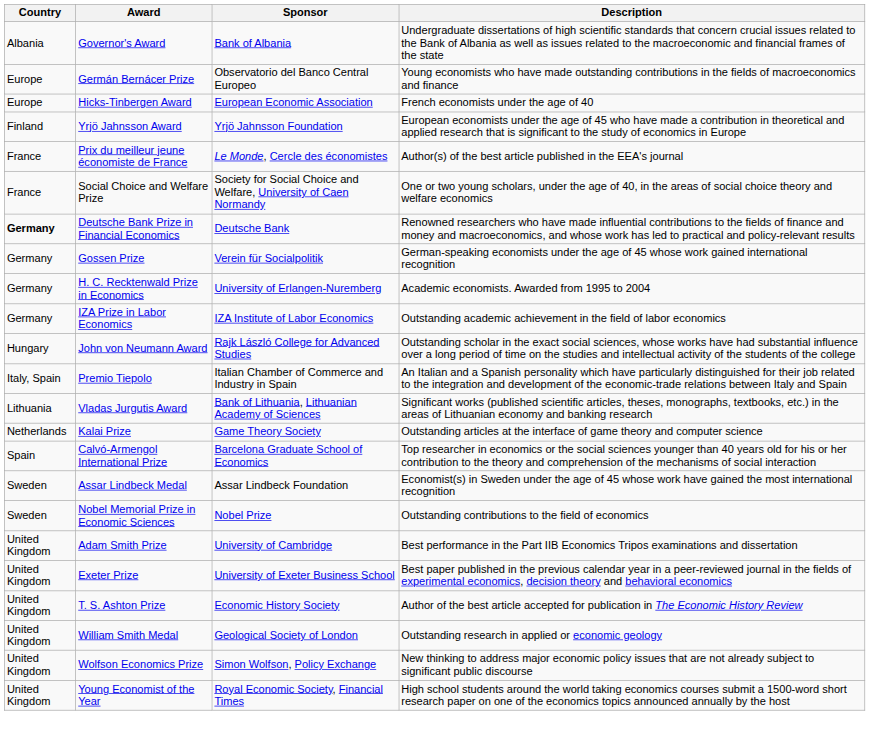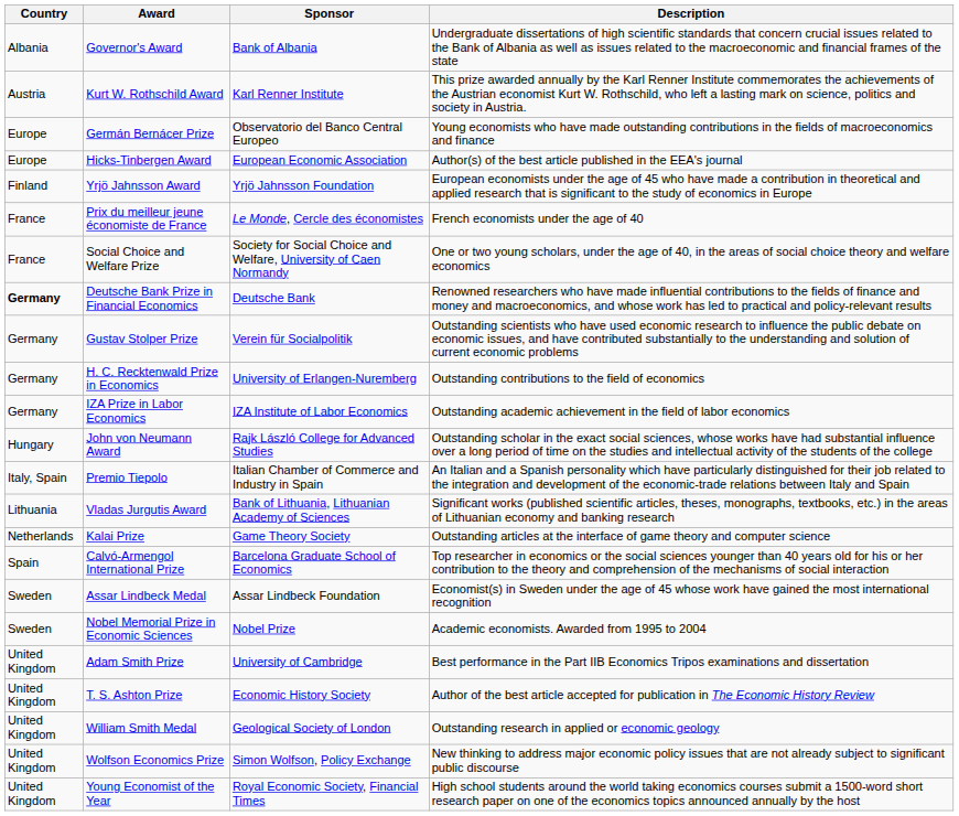 <table class="wikitable sortable">
 <tr>
 <th style="width:6em;">Country</th>
 <th>Award</th>
 <th>Sponsor</th>
 <th>Description</th>
 </tr>
 <tr>
 <td>Albania</td>
 <td><a href='#'>Governor's Award</a></td>
 <td><a href='#'>Bank of Albania</a></td>
 <td>Undergraduate dissertations of high scientific standards that concern crucial issues related to the Bank of Albania as well as issues related to the macroeconomic and financial frames of the state</td>
 </tr>
 <tr>
+<td>Austria</td>
+<td><a href='#'>Kurt W. Rothschild Award</a></td>
+<td><a href='#'>Karl Renner Institute</a></td>
+<td>This prize awarded annually by the Karl Renner Institute commemorates the achievements of the Austrian economist Kurt W. Rothschild, who left a lasting mark on science, politics and society in Austria.</td>
+</tr>
+<tr>
 <td>Europe</td>
 <td><a href='#'>Germán Bernácer Prize</a></td>
 <td>Observatorio del Banco Central Europeo</td>
 <td>Young economists who have made outstanding contributions in the fields of macroeconomics and finance</td>
 </tr>
 <tr>
 <td>Europe</td>
 <td><a href='#'>Hicks-Tinbergen Award</a></td>
 <td><a href='#'>European Economic Association</a></td>
-<td>French economists under the age of 40</td>
+<td>Author(s) of the best article published in the EEA's journal</td>
 </tr>
 <tr>
 <td>Finland</td>
 <td><a href='#'>Yrjö Jahnsson Award</a></td>
 <td><a href='#'>Yrjö Jahnsson Foundation</a></td>
 <td>European economists under the age of 45 who have made a contribution in theoretical and applied research that is significant to the study of economics in Europe</td>
 </tr>
 <tr>
 <td>France</td>
 <td><a href='#'>Prix du meilleur jeune économiste de France</a></td>
 <td><em><a href='#'>Le Monde</a></em>, <a href='#'>Cercle des économistes</a></td>
-<td>Author(s) of the best article published in the EEA's journal</td>
+<td>French economists under the age of 40</td>
 </tr>
 <tr>
 <td>France</td>
 <td>Social Choice and Welfare Prize</td>
 <td>Society for Social Choice and Welfare, <a href='#'>University of Caen Normandy</a></td>
 <td>One or two young scholars, under the age of 40, in the areas of social choice theory and welfare economics</td>
 </tr>
 <tr>
 <td><strong>Germany</strong></td>
 <td><a href='#'>Deutsche Bank Prize in Financial Economics</a></td>
 <td><a href='#'>Deutsche Bank</a></td>
 <td>Renowned researchers who have made influential contributions to the fields of finance and money and macroeconomics, and whose work has led to practical and policy-relevant results</td>
 </tr>
 <tr>
 <td>Germany</td>
-<td><a href='#'>Gossen Prize</a></td>
+<td><a href='#'>Gustav Stolper Prize</a></td>
 <td><a href='#'>Verein für Socialpolitik</a></td>
-<td>German-speaking economists under the age of 45 whose work gained international recognition</td>
+<td>Outstanding scientists who have used economic research to influence the public debate on economic issues, and have contributed substantially to the understanding and solution of current economic problems</td>
 </tr>
 <tr>
 <td>Germany</td>
 <td><a href='#'>H. C. Recktenwald Prize in Economics</a></td>
 <td><a href='#'>University of Erlangen-Nuremberg</a></td>
-<td>Academic economists. Awarded from 1995 to 2004</td>
+<td>Outstanding contributions to the field of economics</td>
 </tr>
 <tr>
 <td>Germany</td>
 <td><a href='#'>IZA Prize in Labor Economics</a></td>
 <td><a href='#'>IZA Institute of Labor Economics</a></td>
 <td>Outstanding academic achievement in the field of labor economics</td>
 </tr>
 <tr>
 <td>Hungary</td>
 <td><a href='#'>John von Neumann Award</a></td>
 <td><a href='#'>Rajk László College for Advanced Studies</a></td>
 <td>Outstanding scholar in the exact social sciences, whose works have had substantial influence over a long period of time on the studies and intellectual activity of the students of the college</td>
 </tr>
 <tr>
 <td>Italy, Spain</td>
 <td><a href='#'>Premio Tiepolo</a></td>
 <td>Italian Chamber of Commerce and Industry in Spain</td>
 <td>An Italian and a Spanish personality which have particularly distinguished for their job related to the integration and development of the economic-trade relations between Italy and Spain</td>
 </tr>
 <tr>
 <td>Lithuania</td>
 <td><a href='#'>Vladas Jurgutis Award</a></td>
 <td><a href='#'>Bank of Lithuania</a>, <a href='#'>Lithuanian Academy of Sciences</a></td>
 <td>Significant works (published scientific articles, theses, monographs, textbooks, etc.) in the areas of Lithuanian economy and banking research</td>
 </tr>
 <tr>
 <td>Netherlands</td>
 <td><a href='#'>Kalai Prize</a></td>
 <td><a href='#'>Game Theory Society</a></td>
 <td>Outstanding articles at the interface of game theory and computer science</td>
 </tr>
 <tr>
 <td>Spain</td>
 <td><a href='#'>Calvó-Armengol International Prize</a></td>
 <td><a href='#'>Barcelona Graduate School of Economics</a></td>
 <td>Top researcher in economics or the social sciences younger than 40 years old for his or her contribution to the theory and comprehension of the mechanisms of social interaction</td>
 </tr>
 <tr>
 <td>Sweden</td>
 <td><a href='#'>Assar Lindbeck Medal</a></td>
 <td>Assar Lindbeck Foundation</td>
 <td>Economist(s) in Sweden under the age of 45 whose work have gained the most international recognition</td>
 </tr>
 <tr>
 <td>Sweden</td>
 <td><a href='#'>Nobel Memorial Prize in Economic Sciences</a></td>
 <td><a href='#'>Nobel Prize</a></td>
-<td>Outstanding contributions to the field of economics</td>
+<td>Academic economists. Awarded from 1995 to 2004</td>
 </tr>
 <tr>
 <td>United Kingdom</td>
 <td><a href='#'>Adam Smith Prize</a></td>
 <td><a href='#'>University of Cambridge</a></td>
 <td>Best performance in the Part IIB Economics Tripos examinations and dissertation</td>
-</tr>
-<tr>
-<td>United Kingdom</td>
-<td><a href='#'>Exeter Prize</a></td>
-<td><a href='#'>University of Exeter Business School</a></td>
-<td>Best paper published in the previous calendar year in a peer-reviewed journal in the fields of <a href='#'>experimental economics</a>, <a href='#'>decision theory</a> and <a href='#'>behavioral economics</a></td>
 </tr>
 <tr>
 <td>United Kingdom</td>
 <td><a href='#'>T. S. Ashton Prize</a></td>
 <td><a href='#'>Economic History Society</a></td>
 <td>Author of the best article accepted for publication in <em><a href='#'>The Economic History Review</a></em></td>
 </tr>
 <tr>
 <td>United Kingdom</td>
 <td><a href='#'>William Smith Medal</a></td>
 <td><a href='#'>Geological Society of London</a></td>
 <td>Outstanding research in applied or <a href='#'>economic geology</a></td>
 </tr>
 <tr>
 <td>United Kingdom</td>
 <td><a href='#'>Wolfson Economics Prize</a></td>
 <td><a href='#'>Simon Wolfson</a>, <a href='#'>Policy Exchange</a></td>
 <td>New thinking to address major economic policy issues that are not already subject to significant public discourse</td>
 </tr>
 <tr>
 <td>United Kingdom</td>
 <td><a href='#'>Young Economist of the Year</a></td>
 <td><a href='#'>Royal Economic Society</a>, <a href='#'>Financial Times</a></td>
 <td>High school students around the world taking economics courses submit a 1500-word short research paper on one of the economics topics announced annually by the host</td>
 </tr>
 </table>
